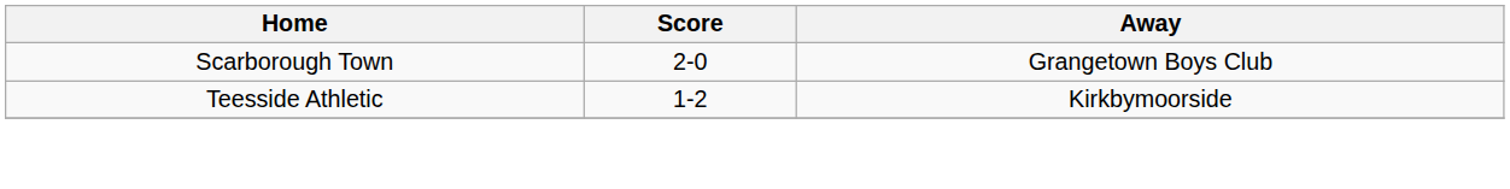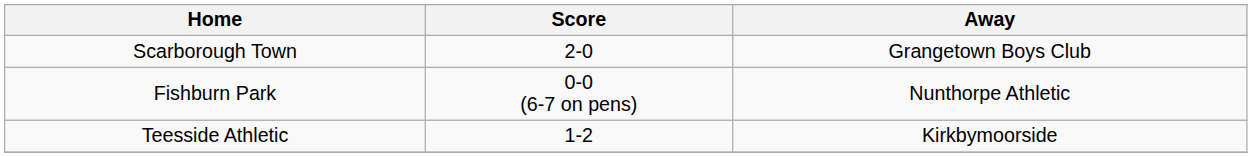 <table class="wikitable " style="text-align:center; width:80%;">
 <tr>
 <th>Home</th>
 <th>Score</th>
 <th>Away</th>
 </tr>
 <tr>
 <td>Scarborough Town</td>
 <td>2-0</td>
 <td>Grangetown Boys Club</td>
 </tr>
 <tr>
+<td>Fishburn Park</td>
+<td>0-0<br>(6-7 on pens)</td>
+<td>Nunthorpe Athletic</td>
+</tr>
+<tr>
 <td>Teesside Athletic</td>
 <td>1-2</td>
 <td>Kirkbymoorside</td>
 </tr>
 <tr>
 </tr>
 </table>
